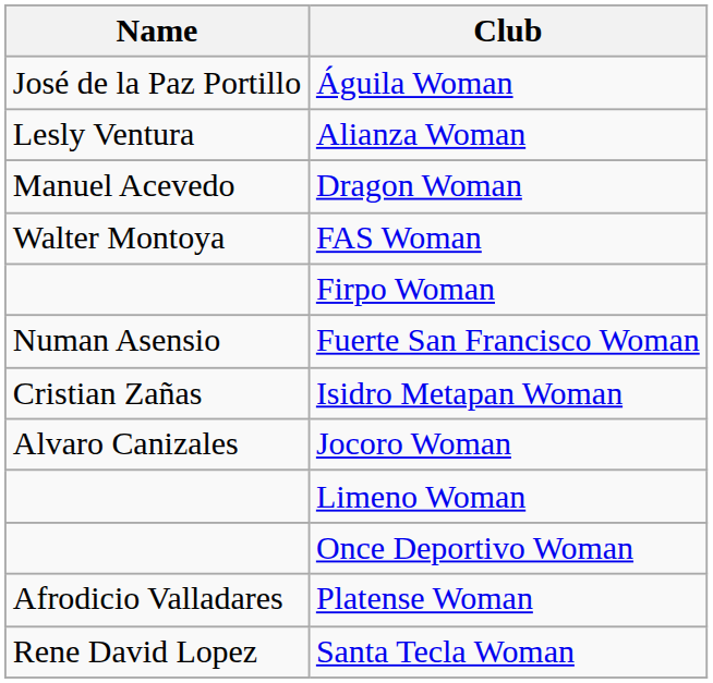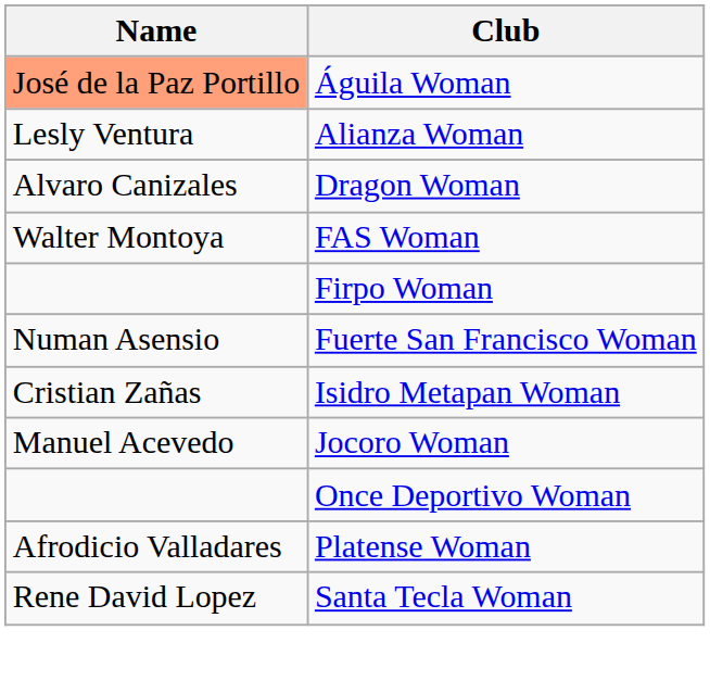 <table class="wikitable sortable">
 <tr>
 <th>Name</th>
 <th>Club</th>
 </tr>
 <tr>
-<td> José de la Paz Portillo</td>
+<td style="background: lightsalmon;"> José de la Paz Portillo</td>
 <td><a href='#'>Águila Woman</a></td>
 </tr>
 <tr>
 <td> Lesly Ventura</td>
 <td><a href='#'>Alianza Woman</a></td>
 </tr>
 <tr>
-<td> Manuel Acevedo</td>
+<td> Alvaro Canizales</td>
 <td><a href='#'>Dragon Woman</a></td>
 </tr>
 <tr>
 <td> Walter Montoya</td>
 <td><a href='#'>FAS Woman</a></td>
 </tr>
 <tr>
 <td></td>
 <td><a href='#'>Firpo Woman</a></td>
 </tr>
 <tr>
 <td> Numan Asensio</td>
 <td><a href='#'>Fuerte San Francisco Woman</a></td>
 </tr>
 <tr>
 <td> Cristian Zañas</td>
 <td><a href='#'>Isidro Metapan Woman</a></td>
 </tr>
 <tr>
-<td> Alvaro Canizales</td>
+<td> Manuel Acevedo</td>
 <td><a href='#'>Jocoro Woman</a></td>
-</tr>
-<tr>
-<td></td>
-<td><a href='#'>Limeno Woman</a></td>
 </tr>
 <tr>
 <td></td>
 <td><a href='#'>Once Deportivo Woman</a></td>
 </tr>
 <tr>
 <td> Afrodicio Valladares</td>
 <td><a href='#'>Platense Woman</a></td>
 </tr>
 <tr>
 <td> Rene David Lopez</td>
 <td><a href='#'>Santa Tecla Woman</a></td>
 </tr>
 </table>
